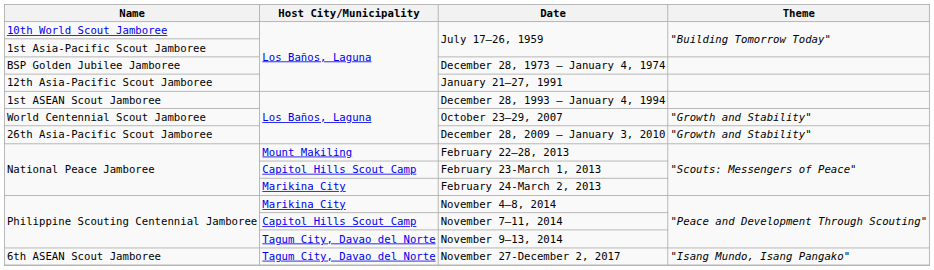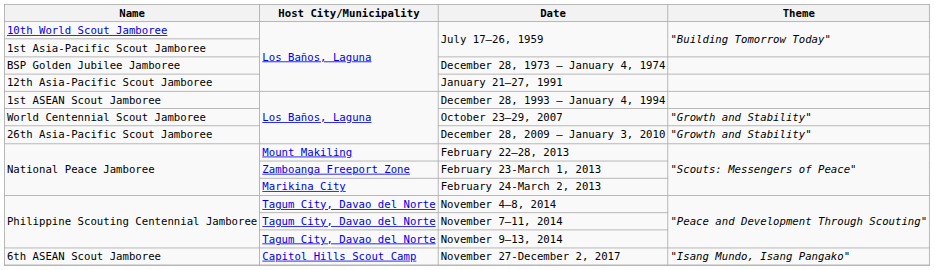 <table class="wikitable">
 <tr>
 <th>Name</th>
 <th>Host City/Municipality</th>
 <th>Date</th>
 <th>Theme</th>
 </tr>
 <tr>
 <td><a href='#'>10th World Scout Jamboree</a></td>
 <td rowspan="4"><a href='#'>Los Baños, Laguna</a></td>
 <td rowspan="2">July 17–26, 1959</td>
 <td rowspan="2"><em>"Building Tomorrow Today"</em></td>
 </tr>
 <tr>
 <td>1st Asia-Pacific Scout Jamboree</td>
 </tr>
 <tr>
 <td>BSP Golden Jubilee Jamboree</td>
 <td>December 28, 1973 – January 4, 1974</td>
 <td></td>
 </tr>
 <tr>
 <td>12th Asia-Pacific Scout Jamboree</td>
 <td>January 21–27, 1991</td>
 <td></td>
 </tr>
 <tr>
 <td>1st ASEAN Scout Jamboree</td>
 <td rowspan="3"><a href='#'>Los Baños, Laguna</a></td>
 <td>December 28, 1993 – January 4, 1994</td>
 <td></td>
 </tr>
 <tr>
 <td>World Centennial Scout Jamboree</td>
 <td>October 23–29, 2007</td>
 <td><em>"Growth and Stability"</em></td>
 </tr>
 <tr>
 <td>26th Asia-Pacific Scout Jamboree</td>
 <td>December 28, 2009 – January 3, 2010</td>
 <td><em>"Growth and Stability"</em></td>
 </tr>
 <tr>
 <td rowspan="3">National Peace Jamboree</td>
 <td><a href='#'>Mount Makiling</a></td>
 <td>February 22–28, 2013</td>
 <td rowspan="3"><em>"Scouts: Messengers of Peace"</em></td>
 </tr>
 <tr>
-<td><a href='#'>Capitol Hills Scout Camp</a></td>
+<td><a href='#'>Zamboanga Freeport Zone</a></td>
 <td>February 23-March 1, 2013</td>
 </tr>
 <tr>
 <td><a href='#'>Marikina City</a></td>
 <td>February 24-March 2, 2013</td>
 </tr>
 <tr>
 <td rowspan="3">Philippine Scouting Centennial Jamboree</td>
-<td><a href='#'>Marikina City</a></td>
+<td><a href='#'>Tagum City, Davao del Norte</a></td>
 <td>November 4–8, 2014</td>
 <td rowspan="3"><em>"Peace and Development Through Scouting"</em></td>
 </tr>
 <tr>
-<td><a href='#'>Capitol Hills Scout Camp</a></td>
+<td><a href='#'>Tagum City, Davao del Norte</a></td>
 <td>November 7–11, 2014</td>
 </tr>
 <tr>
 <td><a href='#'>Tagum City, Davao del Norte</a></td>
 <td>November 9–13, 2014</td>
 </tr>
 <tr>
 <td>6th ASEAN Scout Jamboree</td>
-<td><a href='#'>Tagum City, Davao del Norte</a></td>
+<td><a href='#'>Capitol Hills Scout Camp</a></td>
 <td>November 27-December 2, 2017</td>
 <td><em>"Isang Mundo, Isang Pangako"</em></td>
 </tr>
 <tr>
 </tr>
 </table>
